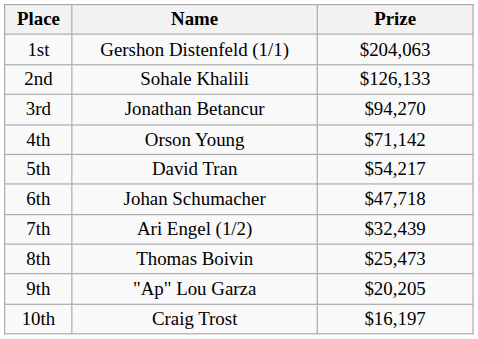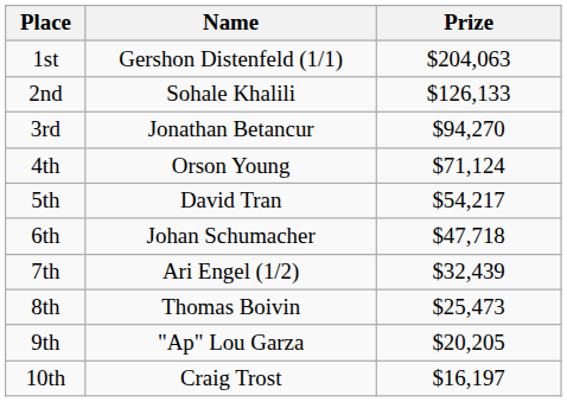 <table class="wikitable">
 <tr>
 <th width="50">Place</th>
 <th width="200">Name</th>
 <th width="125">Prize</th>
 </tr>
 <tr>
 <td align = "center">1st</td>
 <td align = "center">Gershon Distenfeld (1/1)</td>
 <td align="center">$204,063</td>
 </tr>
 <tr>
 <td align = "center">2nd</td>
 <td align = "center">Sohale Khalili</td>
 <td align="center">$126,133</td>
 </tr>
 <tr>
 <td align = "center">3rd</td>
 <td align = "center">Jonathan Betancur</td>
 <td align="center">$94,270</td>
 </tr>
 <tr>
 <td align = "center">4th</td>
 <td align = "center">Orson Young</td>
-<td align="center">$71,142</td>
+<td align="center">$71,124</td>
 </tr>
 <tr>
 <td align = "center">5th</td>
 <td align = "center">David Tran</td>
 <td align="center">$54,217</td>
 </tr>
 <tr>
 <td align = "center">6th</td>
 <td align = "center">Johan Schumacher</td>
 <td align="center">$47,718</td>
 </tr>
 <tr>
 <td align = "center">7th</td>
 <td align = "center">Ari Engel (1/2)</td>
 <td align="center">$32,439</td>
 </tr>
 <tr>
 <td align = "center">8th</td>
 <td align = "center">Thomas Boivin</td>
 <td align="center">$25,473</td>
 </tr>
 <tr>
 <td align = "center">9th</td>
 <td align = "center">"Ap" Lou Garza</td>
 <td align="center">$20,205</td>
 </tr>
 <tr>
 <td align = "center">10th</td>
 <td align = "center">Craig Trost</td>
 <td align="center">$16,197</td>
 </tr>
 </table>
